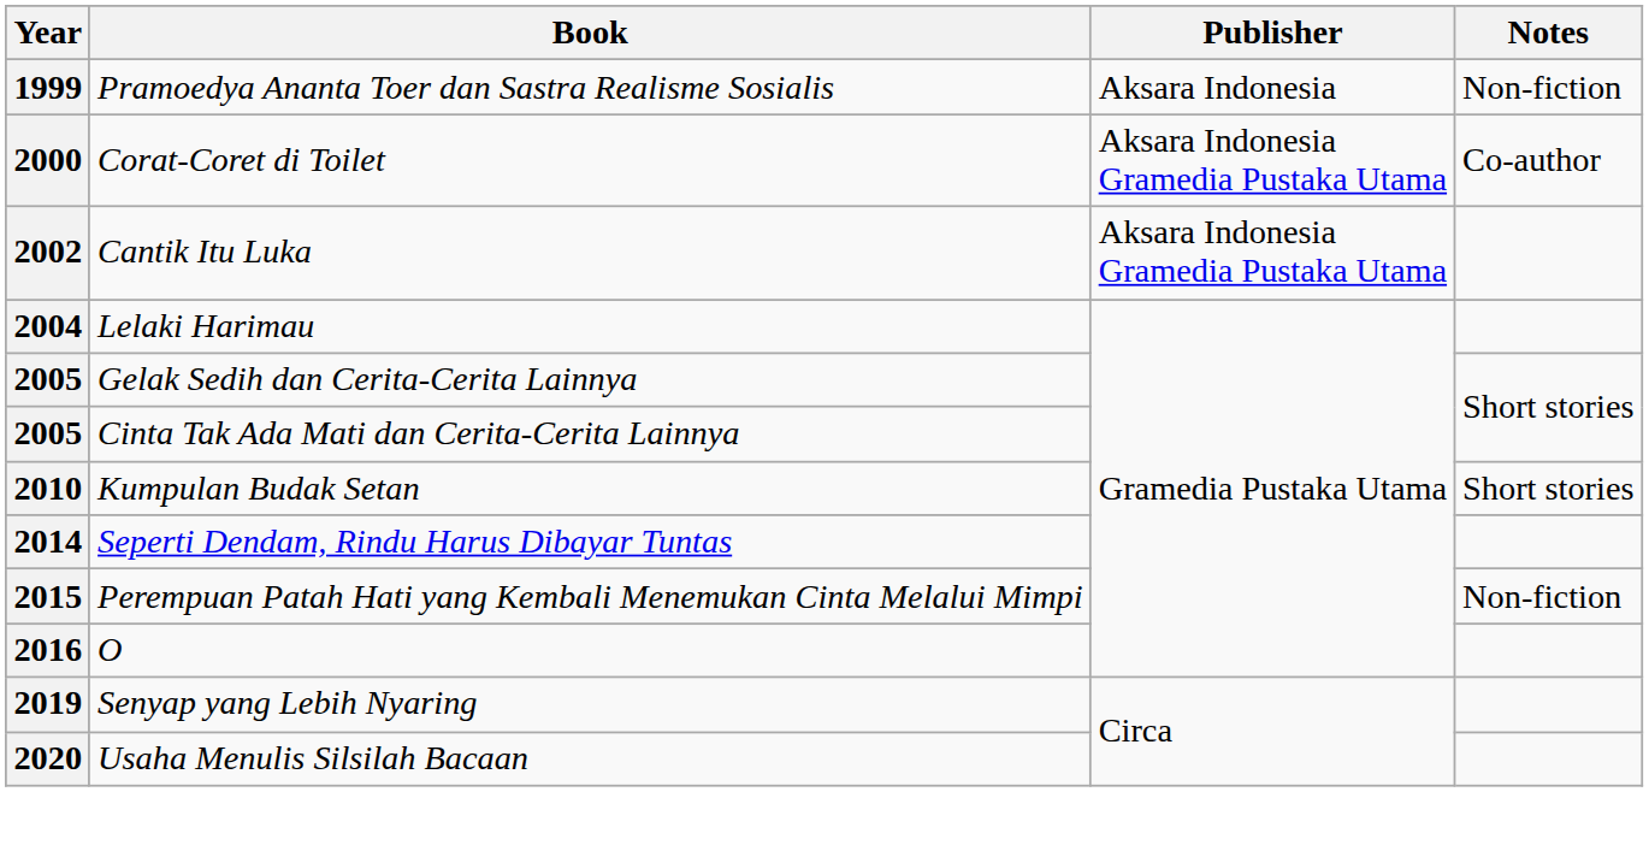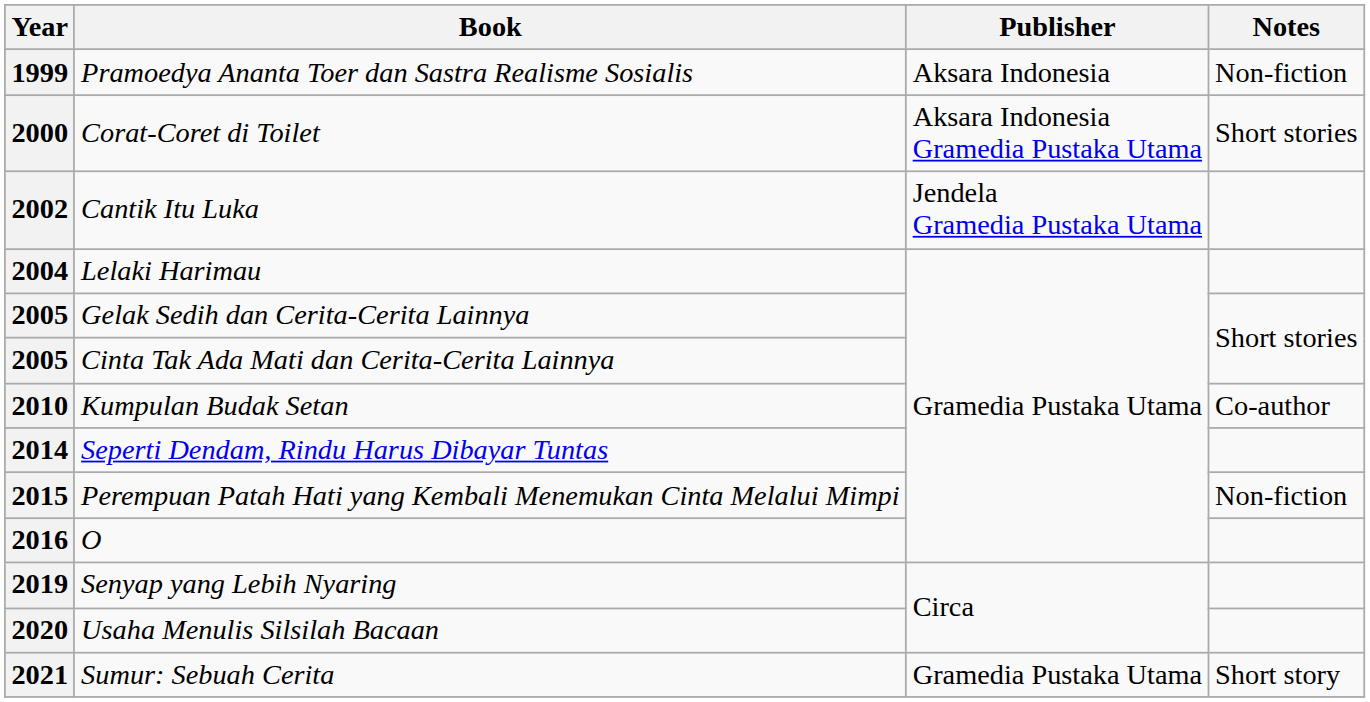 <table class="wikitable">
 <tr>
 <th scope="col">Year</th>
 <th scope="col">Book</th>
 <th scope="col">Publisher</th>
 <th scope="col">Notes</th>
 </tr>
 <tr>
 <th>1999</th>
 <td><em>Pramoedya Ananta Toer dan Sastra Realisme Sosialis</em></td>
 <td>Aksara Indonesia</td>
 <td>Non-fiction</td>
 </tr>
 <tr>
 <th>2000</th>
 <td><em>Corat-Coret di Toilet</em></td>
 <td>Aksara Indonesia<br><a href='#'>Gramedia Pustaka Utama</a></td>
-<td>Co-author</td>
+<td>Short stories</td>
 </tr>
 <tr>
 <th>2002</th>
 <td><em>Cantik Itu Luka</em></td>
-<td>Aksara Indonesia<br><a href='#'>Gramedia Pustaka Utama</a></td>
+<td>Jendela<br><a href='#'>Gramedia Pustaka Utama</a></td>
 <td></td>
 </tr>
 <tr>
 <th>2004</th>
 <td><em>Lelaki Harimau</em></td>
 <td rowspan="7">Gramedia Pustaka Utama</td>
 <td></td>
 </tr>
 <tr>
 <th>2005</th>
 <td><em>Gelak Sedih dan Cerita-Cerita Lainnya</em></td>
 <td rowspan="2">Short stories</td>
 </tr>
 <tr>
 <th>2005</th>
 <td><em>Cinta Tak Ada Mati dan Cerita-Cerita Lainnya</em></td>
 </tr>
 <tr>
 <th>2010</th>
 <td><em>Kumpulan Budak Setan</em></td>
-<td>Short stories</td>
+<td>Co-author</td>
 </tr>
 <tr>
 <th>2014</th>
 <td><a href='#'><em>Seperti Dendam, Rindu Harus Dibayar Tuntas</em></a></td>
 <td></td>
 </tr>
 <tr>
 <th>2015</th>
 <td><em>Perempuan Patah Hati yang Kembali Menemukan Cinta Melalui Mimpi</em></td>
 <td>Non-fiction</td>
 </tr>
 <tr>
 <th>2016</th>
 <td><em>O</em></td>
 <td></td>
 </tr>
 <tr>
 <th>2019</th>
 <td><em>Senyap yang Lebih Nyaring</em></td>
 <td rowspan="2">Circa</td>
 <td></td>
 </tr>
 <tr>
 <th>2020</th>
 <td><em>Usaha Menulis Silsilah Bacaan</em></td>
 <td></td>
 </tr>
+<tr>
+<th>2021</th>
+<td><em>Sumur: Sebuah Cerita</em></td>
+<td>Gramedia Pustaka Utama</td>
+<td>Short story</td>
+</tr>
 </table>
